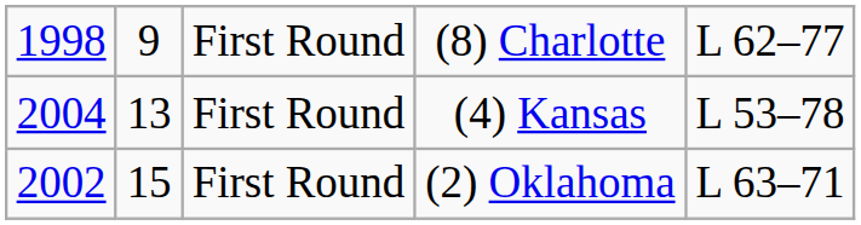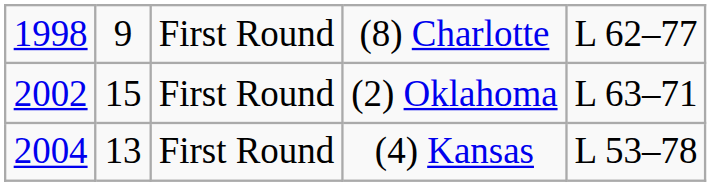 <table class="wikitable">
 <tr align="center">
 <td><a href='#'>1998</a></td>
 <td>9</td>
 <td>First Round</td>
 <td>(8) <a href='#'>Charlotte</a></td>
 <td>L 62–77</td>
 </tr>
 <tr align="center">
+<td><a href='#'>2002</a></td>
+<td>15</td>
+<td>First Round</td>
+<td>(2) <a href='#'>Oklahoma</a></td>
+<td>L 63–71</td>
+</tr>
+<tr align="center">
 <td><a href='#'>2004</a></td>
 <td>13</td>
 <td>First Round</td>
 <td>(4) <a href='#'>Kansas</a></td>
 <td>L 53–78</td>
 </tr>
-<tr align="center">
-<td><a href='#'>2002</a></td>
-<td>15</td>
-<td>First Round</td>
-<td>(2) <a href='#'>Oklahoma</a></td>
-<td>L 63–71</td>
-</tr>
 </table>
